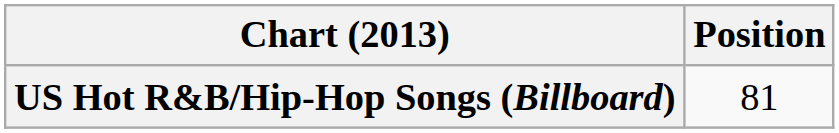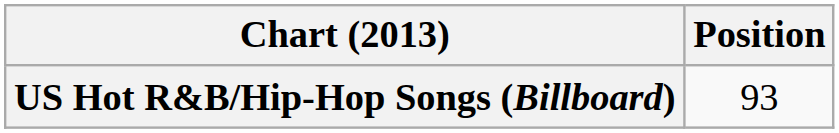 <table class="wikitable plainrowheaders" style="text-align:center">
 <tr>
 <th scope="col">Chart (2013)</th>
 <th scope="col">Position</th>
 </tr>
 <tr>
 <th scope="row">US Hot R&B/Hip-Hop Songs (<em>Billboard</em>)</th>
-<td>81</td>
+<td>93</td>
 </tr>
 </table>
